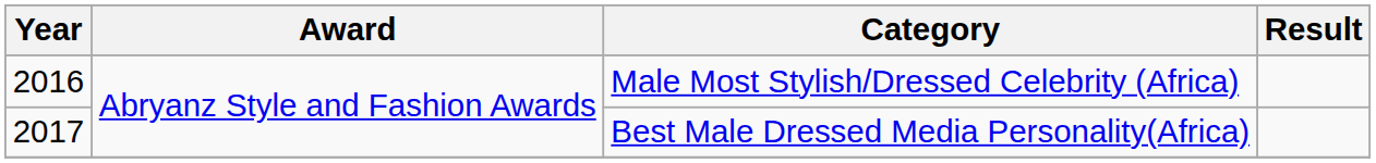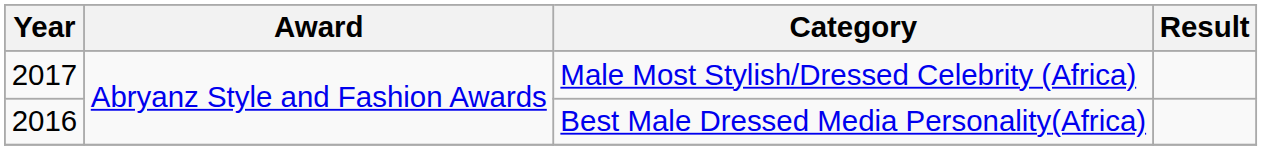 <table class="wikitable">
 <tr>
 <th>Year</th>
 <th>Award</th>
 <th>Category</th>
 <th>Result</th>
 </tr>
 <tr>
-<td>2016</td>
+<td>2017</td>
 <td rowspan="2"><a href='#'>Abryanz Style and Fashion Awards</a></td>
 <td><a href='#'>Male Most Stylish/Dressed Celebrity (Africa)</a></td>
 <td></td>
 </tr>
 <tr>
-<td>2017</td>
+<td>2016</td>
 <td><a href='#'>Best Male Dressed Media Personality(Africa)</a></td>
 <td></td>
 </tr>
 <tr>
 </tr>
 </table>
